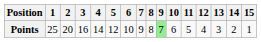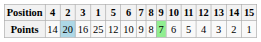 <table class="wikitable">
 <tr>
 <th>Position</th>
-<th>1</th>
+<th>4</th>
 <th>2</th>
 <th>3</th>
-<th>4</th>
+<th>1</th>
 <th>5</th>
 <th>6</th>
 <th>7</th>
 <th>8</th>
 <th>9</th>
 <th>10</th>
 <th>11</th>
 <th>12</th>
 <th>13</th>
 <th>14</th>
 <th>15</th>
 </tr>
 <tr align="center">
 <th>Points</th>
+<td>14</td>
+<td style="background: lightblue;">20</td>
+<td>16</td>
 <td>25</td>
-<td>20</td>
-<td>16</td>
-<td>14</td>
 <td>12</td>
 <td>10</td>
 <td>9</td>
 <td>8</td>
 <td style="background: lightgreen;">7</td>
 <td>6</td>
 <td>5</td>
 <td>4</td>
 <td>3</td>
 <td>2</td>
 <td>1</td>
 </tr>
 </table>
